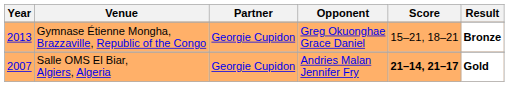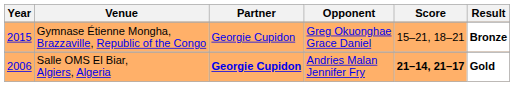 <table class="sortable wikitable" style="font-size: 90%;">
 <tr>
 <th>Year</th>
 <th>Venue</th>
 <th>Partner</th>
 <th>Opponent</th>
 <th>Score</th>
 <th>Result</th>
 </tr>
 <tr>
 </tr>
 <tr style="background:#FFB069">
-<td align="center"><a href='#'>2013</a></td>
+<td align="center"><a href='#'>2015</a></td>
 <td align="left">Gymnase Étienne Mongha,<br><a href='#'>Brazzaville</a>, <a href='#'>Republic of the Congo</a></td>
 <td align="left"> <a href='#'>Georgie Cupidon</a></td>
 <td align="left"> <a href='#'>Greg Okuonghae</a><br> <a href='#'>Grace Daniel</a></td>
 <td align="left">15–21, 18–21</td>
 <td style="text-align:left; background:white"> <strong>Bronze</strong></td>
 </tr>
 <tr>
 </tr>
 <tr style="background:#FFB069">
-<td align="center"><a href='#'>2007</a></td>
+<td align="center"><a href='#'>2006</a></td>
 <td align="left">Salle OMS El Biar,<br><a href='#'>Algiers</a>, <a href='#'>Algeria</a></td>
-<td align="left"> <a href='#'>Georgie Cupidon</a></td>
+<td align="left"><strong> <a href='#'>Georgie Cupidon</a></strong></td>
 <td align="left"> <a href='#'>Andries Malan</a><br> <a href='#'>Jennifer Fry</a></td>
 <td align="left"><strong>21–14, 21–17</strong></td>
 <td style="text-align:left; background:white"> <strong>Gold</strong></td>
 </tr>
 </table>
